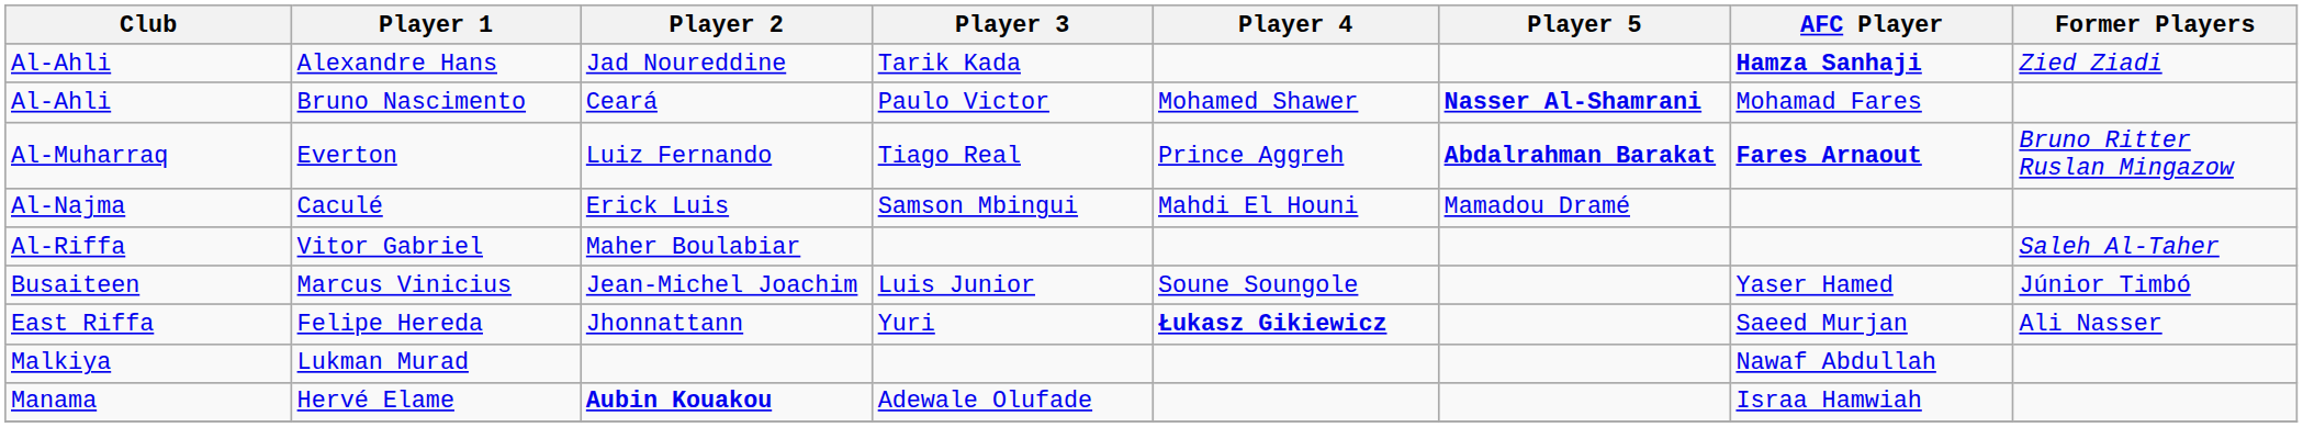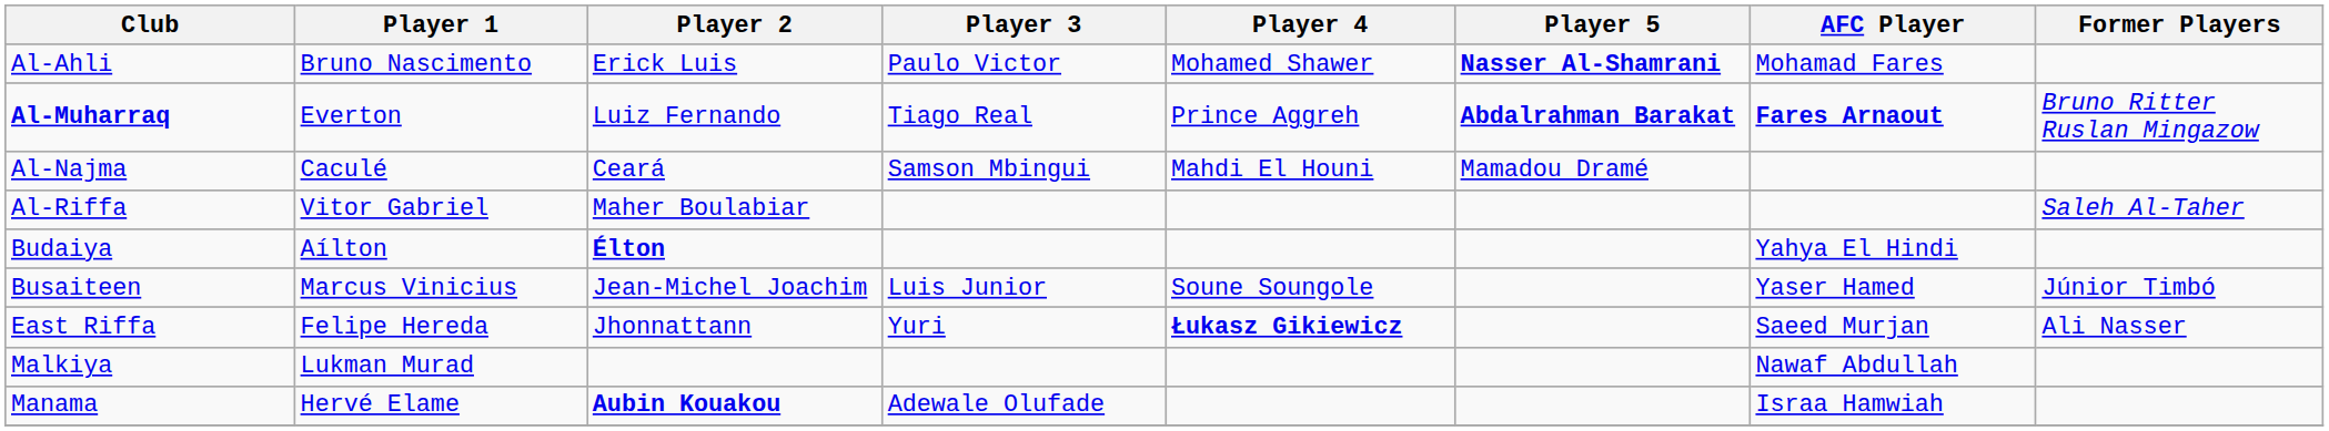 <table class="wikitable">
 <tr>
 <th width="170">Club</th>
 <th width="170">Player 1</th>
 <th width="170">Player 2</th>
 <th width="170">Player 3</th>
 <th width="170">Player 4</th>
 <th width="170">Player 5</th>
 <th width="170"><a href='#'>AFC</a> Player</th>
 <th width="170">Former Players</th>
 </tr>
 <tr>
 <td><a href='#'>Al-Ahli</a></td>
-<td> <a href='#'>Alexandre Hans</a></td>
-<td> <a href='#'>Jad Noureddine</a></td>
-<td> <a href='#'>Tarik Kada</a></td>
-<td></td>
-<td></td>
-<td> <strong><a href='#'>Hamza Sanhaji</a></strong></td>
-<td> <em><a href='#'>Zied Ziadi</a></em></td>
-</tr>
-<tr>
-<td><a href='#'>Al-Ahli</a></td>
 <td> <a href='#'>Bruno Nascimento</a></td>
-<td> <a href='#'>Ceará</a></td>
+<td> <a href='#'>Erick Luis</a></td>
 <td> <a href='#'>Paulo Victor</a></td>
 <td> <a href='#'>Mohamed Shawer</a></td>
 <td> <strong><a href='#'>Nasser Al-Shamrani</a></strong></td>
 <td> <a href='#'>Mohamad Fares</a></td>
 <td></td>
 </tr>
 <tr>
-<td><a href='#'>Al-Muharraq</a></td>
+<td><strong><a href='#'>Al-Muharraq</a></strong></td>
 <td> <a href='#'>Everton</a></td>
 <td> <a href='#'>Luiz Fernando</a></td>
 <td> <a href='#'>Tiago Real</a></td>
 <td> <a href='#'>Prince Aggreh</a></td>
 <td> <strong><a href='#'>Abdalrahman Barakat</a></strong></td>
 <td> <strong><a href='#'>Fares Arnaout</a></strong></td>
 <td> <em><a href='#'>Bruno Ritter</a></em> <br>  <em><a href='#'>Ruslan Mingazow</a></em></td>
 </tr>
 <tr>
 <td><a href='#'>Al-Najma</a></td>
 <td> <a href='#'>Caculé</a></td>
-<td> <a href='#'>Erick Luis</a></td>
+<td> <a href='#'>Ceará</a></td>
 <td> <a href='#'>Samson Mbingui</a></td>
 <td> <a href='#'>Mahdi El Houni</a></td>
 <td> <a href='#'>Mamadou Dramé</a></td>
 <td></td>
 <td></td>
 </tr>
 <tr>
 <td><a href='#'>Al-Riffa</a></td>
 <td> <a href='#'>Vitor Gabriel</a></td>
 <td> <a href='#'>Maher Boulabiar</a></td>
 <td></td>
 <td></td>
 <td></td>
 <td></td>
 <td> <em><a href='#'>Saleh Al-Taher</a></td>
+</tr>
+<tr>
+<td><a href='#'>Budaiya</a></td>
+<td> <a href='#'>Aílton</a></td>
+<td> <strong><a href='#'>Élton</a></strong></td>
+<td></td>
+<td></td>
+<td></td>
+<td> <a href='#'>Yahya El Hindi</a></td>
+<td></td>
 </tr>
 <tr>
 <td><a href='#'>Busaiteen</a></td>
 <td> <a href='#'>Marcus Vinicius</a></td>
 <td> <a href='#'>Jean-Michel Joachim</a></td>
 <td> <a href='#'>Luis Junior</a></td>
 <td> <a href='#'>Soune Soungole</a></td>
 <td></td>
 <td> <a href='#'>Yaser Hamed</a></td>
 <td> </em><a href='#'>Júnior Timbó</a><em></td>
 </tr>
 <tr>
 <td><a href='#'>East Riffa</a></td>
 <td> <a href='#'>Felipe Hereda</a></td>
 <td> <a href='#'>Jhonnattann</a></td>
 <td> <a href='#'>Yuri</a></td>
 <td> <strong><a href='#'>Łukasz Gikiewicz</a></strong></td>
 <td></td>
 <td> </em><a href='#'>Saeed Murjan</a><em></td>
 <td> </em><a href='#'>Ali Nasser</a><em></td>
 </tr>
 <tr>
 <td><a href='#'>Malkiya</a></td>
 <td> <a href='#'>Lukman Murad</a></td>
 <td></td>
 <td></td>
 <td></td>
 <td></td>
 <td> <a href='#'>Nawaf Abdullah</a></td>
 <td></td>
 </tr>
 <tr>
 <td><a href='#'>Manama</a></td>
 <td> <a href='#'>Hervé Elame</a></td>
 <td> <strong><a href='#'>Aubin Kouakou</a></strong></td>
 <td> <a href='#'>Adewale Olufade</a></td>
 <td></td>
 <td></td>
 <td> <a href='#'>Israa Hamwiah</a></td>
 <td></td>
 </tr>
 <tr>
 </tr>
 </table>
